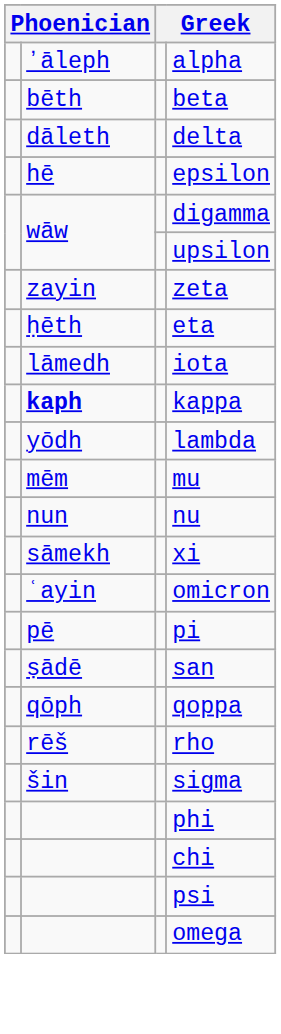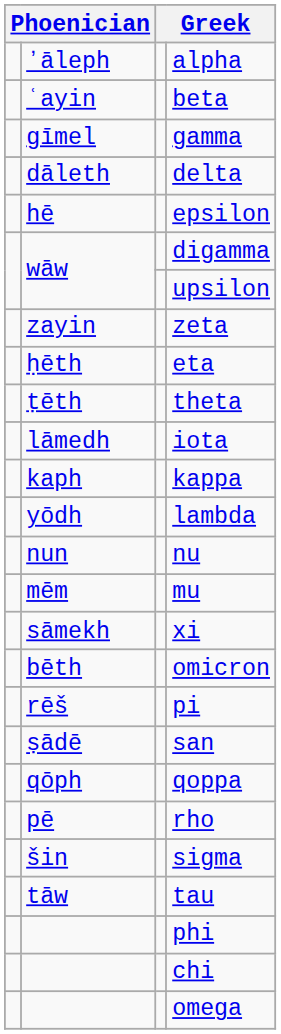 <table class="wikitable floatright">
 <tr>
 <th colspan="2"><a href='#'>Phoenician</a></th>
 <th colspan="2"><a href='#'>Greek</a></th>
 </tr>
 <tr>
 <td></td>
 <td><a href='#'>ʼāleph</a></td>
 <td></td>
 <td><a href='#'>alpha</a></td>
 </tr>
 <tr>
 <td></td>
-<td><a href='#'>bēth</a></td>
+<td><a href='#'>ʿayin</a></td>
 <td></td>
 <td><a href='#'>beta</a></td>
+</tr>
+<tr>
+<td></td>
+<td><a href='#'>gīmel</a></td>
+<td></td>
+<td><a href='#'>gamma</a></td>
 </tr>
 <tr>
 <td></td>
 <td><a href='#'>dāleth</a></td>
 <td></td>
 <td><a href='#'>delta</a></td>
 </tr>
 <tr>
 <td></td>
 <td><a href='#'>hē</a></td>
 <td></td>
 <td><a href='#'>epsilon</a></td>
 </tr>
 <tr>
 <td rowspan="2"></td>
 <td rowspan="2"><a href='#'>wāw</a></td>
 <td></td>
 <td><a href='#'>digamma</a></td>
 </tr>
 <tr>
 <td></td>
 <td><a href='#'>upsilon</a></td>
 </tr>
 <tr>
 <td></td>
 <td><a href='#'>zayin</a></td>
 <td></td>
 <td><a href='#'>zeta</a></td>
 </tr>
 <tr>
 <td></td>
 <td><a href='#'>ḥēth</a></td>
 <td></td>
 <td><a href='#'>eta</a></td>
 </tr>
 <tr>
 <td></td>
+<td><a href='#'>ṭēth</a></td>
+<td></td>
+<td><a href='#'>theta</a></td>
+</tr>
+<tr>
+<td></td>
 <td><a href='#'>lāmedh</a></td>
 <td></td>
 <td><a href='#'>iota</a></td>
 </tr>
 <tr>
 <td></td>
-<td><strong><a href='#'>kaph</a></strong></td>
+<td><a href='#'>kaph</a></td>
 <td></td>
 <td><a href='#'>kappa</a></td>
 </tr>
 <tr>
 <td></td>
 <td><a href='#'>yōdh</a></td>
 <td></td>
 <td><a href='#'>lambda</a></td>
 </tr>
 <tr>
 <td></td>
+<td><a href='#'>nun</a></td>
+<td></td>
+<td><a href='#'>nu</a></td>
+</tr>
+<tr>
+<td></td>
 <td><a href='#'>mēm</a></td>
 <td></td>
 <td><a href='#'>mu</a></td>
-</tr>
-<tr>
-<td></td>
-<td><a href='#'>nun</a></td>
-<td></td>
-<td><a href='#'>nu</a></td>
 </tr>
 <tr>
 <td></td>
 <td><a href='#'>sāmekh</a></td>
 <td></td>
 <td><a href='#'>xi</a></td>
 </tr>
 <tr>
 <td></td>
-<td><a href='#'>ʿayin</a></td>
+<td><a href='#'>bēth</a></td>
 <td></td>
 <td><a href='#'>omicron</a></td>
 </tr>
 <tr>
 <td></td>
-<td><a href='#'>pē</a></td>
+<td><a href='#'>rēš</a></td>
 <td></td>
 <td><a href='#'>pi</a></td>
 </tr>
 <tr>
 <td></td>
 <td><a href='#'>ṣādē</a></td>
 <td></td>
 <td><a href='#'>san</a></td>
 </tr>
 <tr>
 <td></td>
 <td><a href='#'>qōph</a></td>
 <td></td>
 <td><a href='#'>qoppa</a></td>
 </tr>
 <tr>
 <td></td>
-<td><a href='#'>rēš</a></td>
+<td><a href='#'>pē</a></td>
 <td></td>
 <td><a href='#'>rho</a></td>
 </tr>
 <tr>
 <td></td>
 <td><a href='#'>šin</a></td>
 <td></td>
 <td><a href='#'>sigma</a></td>
+</tr>
+<tr>
+<td></td>
+<td><a href='#'>tāw</a></td>
+<td></td>
+<td><a href='#'>tau</a></td>
 </tr>
 <tr>
 <td></td>
 <td></td>
 <td></td>
 <td><a href='#'>phi</a></td>
 </tr>
 <tr>
 <td></td>
 <td></td>
 <td></td>
 <td><a href='#'>chi</a></td>
 </tr>
 <tr>
 <td></td>
 <td></td>
 <td></td>
-<td><a href='#'>psi</a></td>
-</tr>
-<tr>
-<td></td>
-<td></td>
-<td></td>
 <td><a href='#'>omega</a></td>
 </tr>
 </table>
